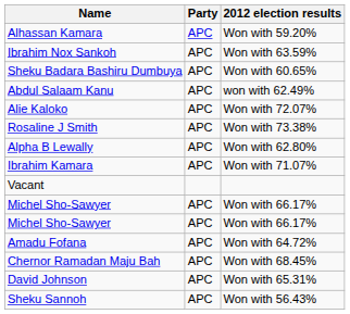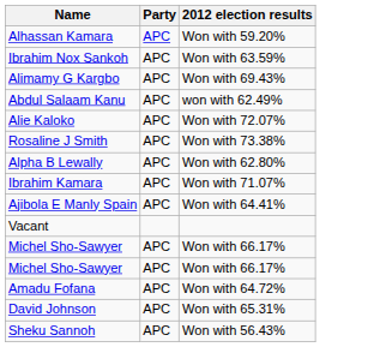 <table class="wikitable">
 <tr>
 <th>Name</th>
 <th>Party</th>
 <th>2012 election results</th>
 </tr>
 <tr>
 <td><a href='#'>Alhassan Kamara</a></td>
 <td><a href='#'>APC</a></td>
 <td>Won with 59.20%</td>
 </tr>
 <tr>
 <td><a href='#'>Ibrahim Nox Sankoh</a></td>
 <td>APC</td>
 <td>Won with 63.59%</td>
 </tr>
 <tr>
-<td><a href='#'>Sheku Badara Bashiru Dumbuya</a></td>
+<td><a href='#'>Alimamy G Kargbo</a></td>
 <td>APC</td>
-<td>Won with 60.65%</td>
+<td>Won with 69.43%</td>
 </tr>
 <tr>
 <td><a href='#'>Abdul Salaam Kanu</a></td>
 <td>APC</td>
 <td>won with 62.49%</td>
 </tr>
 <tr>
 <td><a href='#'>Alie Kaloko</a></td>
 <td>APC</td>
 <td>Won with 72.07%</td>
 </tr>
 <tr>
 <td><a href='#'>Rosaline J Smith</a></td>
 <td>APC</td>
 <td>Won with 73.38%</td>
 </tr>
 <tr>
 <td><a href='#'>Alpha B Lewally</a></td>
 <td>APC</td>
 <td>Won with 62.80%</td>
 </tr>
 <tr>
 <td><a href='#'>Ibrahim Kamara</a></td>
 <td>APC</td>
 <td>Won with 71.07%</td>
 </tr>
 <tr>
+<td><a href='#'>Ajibola E Manly Spain</a></td>
+<td>APC</td>
+<td>Won with 64.41%</td>
+</tr>
+<tr>
 <td>Vacant</td>
 <td></td>
 <td></td>
 </tr>
 <tr>
 <td><a href='#'>Michel Sho-Sawyer</a></td>
 <td>APC</td>
 <td>Won with 66.17%</td>
 </tr>
 <tr>
 <td><a href='#'>Michel Sho-Sawyer</a></td>
 <td>APC</td>
 <td>Won with 66.17%</td>
 </tr>
 <tr>
 <td><a href='#'>Amadu Fofana</a></td>
 <td>APC</td>
 <td>Won with 64.72%</td>
 </tr>
 <tr>
-<td><a href='#'>Chernor Ramadan Maju Bah</a></td>
-<td>APC</td>
-<td>Won with 68.45%</td>
-</tr>
-<tr>
 <td><a href='#'>David Johnson</a></td>
 <td>APC</td>
 <td>Won with 65.31%</td>
 </tr>
 <tr>
 <td><a href='#'>Sheku Sannoh</a></td>
 <td>APC</td>
 <td>Won with 56.43%</td>
 </tr>
 </table>
